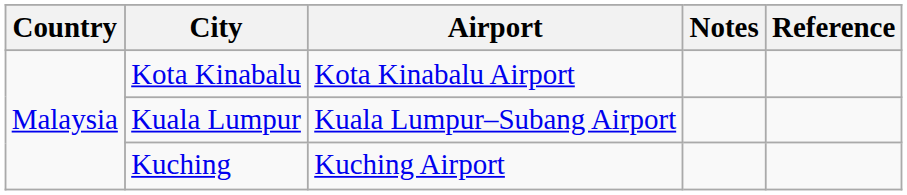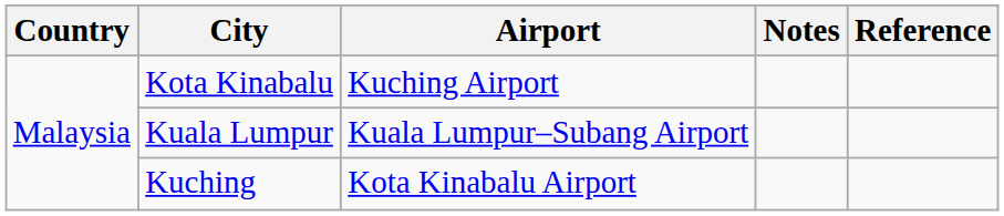 <table class="wikitable" style="margin:1em auto;">
 <tr>
 <th>Country</th>
 <th>City</th>
 <th>Airport</th>
 <th>Notes</th>
 <th>Reference</th>
 </tr>
 <tr>
 <td rowspan="3"><a href='#'>Malaysia</a></td>
 <td><a href='#'>Kota Kinabalu</a></td>
-<td><a href='#'>Kota Kinabalu Airport</a></td>
+<td><a href='#'>Kuching Airport</a></td>
 <td></td>
 <td></td>
 </tr>
 <tr>
 <td><a href='#'>Kuala Lumpur</a></td>
 <td><a href='#'>Kuala Lumpur–Subang Airport</a></td>
 <td></td>
 <td></td>
 </tr>
 <tr>
 <td><a href='#'>Kuching</a></td>
-<td><a href='#'>Kuching Airport</a></td>
+<td><a href='#'>Kota Kinabalu Airport</a></td>
 <td></td>
 <td></td>
 </tr>
 </table>
